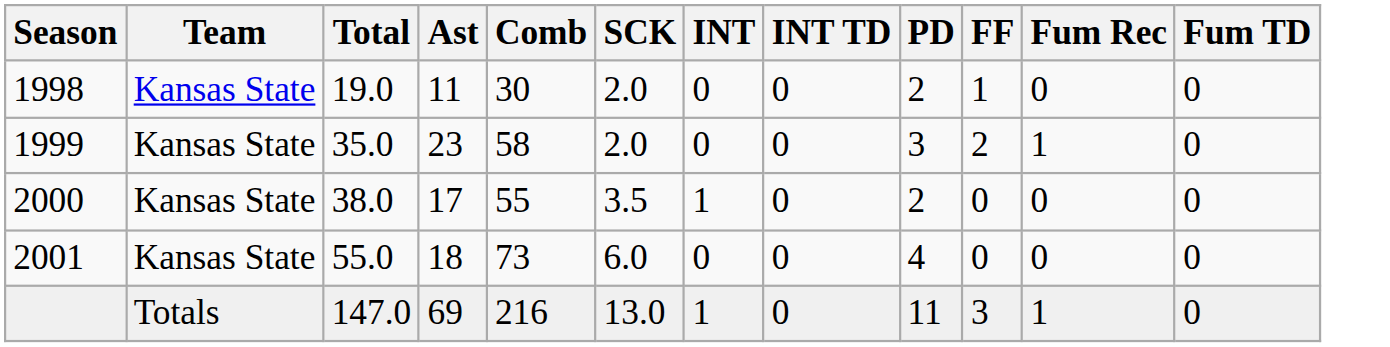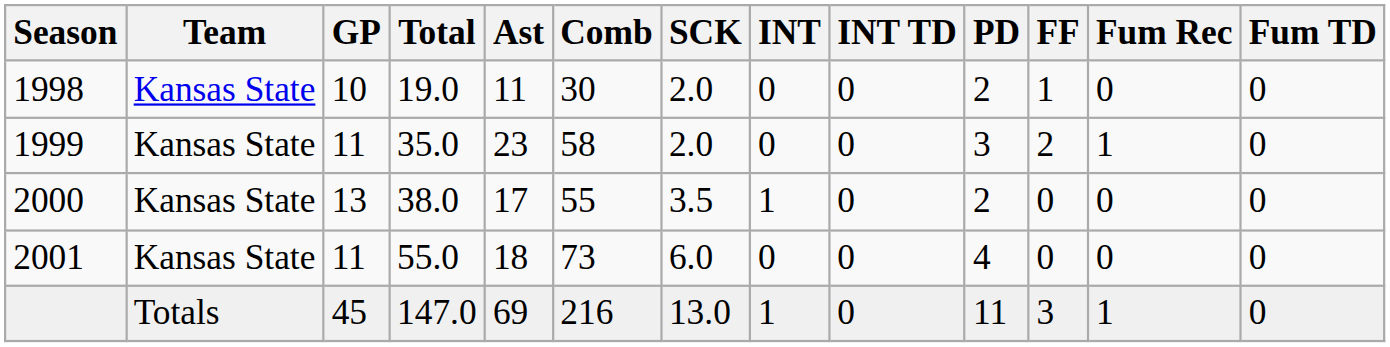 <table class=wikitable>
 <tr>
 <th>Season</th>
 <th>Team</th>
+<th>GP</th>
 <th>Total</th>
 <th>Ast</th>
 <th>Comb</th>
 <th>SCK</th>
 <th>INT</th>
 <th>INT TD</th>
 <th>PD</th>
 <th>FF</th>
 <th>Fum Rec</th>
 <th>Fum TD</th>
 </tr>
 <tr>
 <td>1998</td>
 <td><a href='#'>Kansas State</a></td>
+<td>10</td>
 <td>19.0</td>
 <td>11</td>
 <td>30</td>
 <td>2.0</td>
 <td>0</td>
 <td>0</td>
 <td>2</td>
 <td>1</td>
 <td>0</td>
 <td>0</td>
 </tr>
 <tr>
 <td>1999</td>
 <td>Kansas State</td>
+<td>11</td>
 <td>35.0</td>
 <td>23</td>
 <td>58</td>
 <td>2.0</td>
 <td>0</td>
 <td>0</td>
 <td>3</td>
 <td>2</td>
 <td>1</td>
 <td>0</td>
 </tr>
 <tr>
 <td>2000</td>
 <td>Kansas State</td>
+<td>13</td>
 <td>38.0</td>
 <td>17</td>
 <td>55</td>
 <td>3.5</td>
 <td>1</td>
 <td>0</td>
 <td>2</td>
 <td>0</td>
 <td>0</td>
 <td>0</td>
 </tr>
 <tr>
 <td>2001</td>
 <td>Kansas State</td>
+<td>11</td>
 <td>55.0</td>
 <td>18</td>
 <td>73</td>
 <td>6.0</td>
 <td>0</td>
 <td>0</td>
 <td>4</td>
 <td>0</td>
 <td>0</td>
 <td>0</td>
 </tr>
 <tr bgcolor="#f0f0f0">
 <td></td>
 <td>Totals</td>
+<td>45</td>
 <td>147.0</td>
 <td>69</td>
 <td>216</td>
 <td>13.0</td>
 <td>1</td>
 <td>0</td>
 <td>11</td>
 <td>3</td>
 <td>1</td>
 <td>0</td>
 </tr>
 </table>
